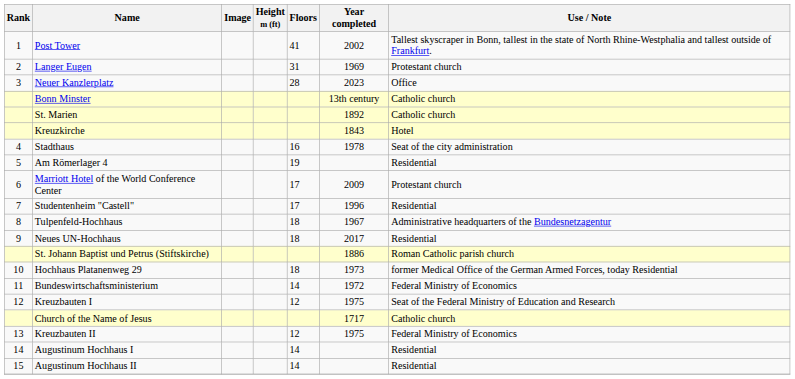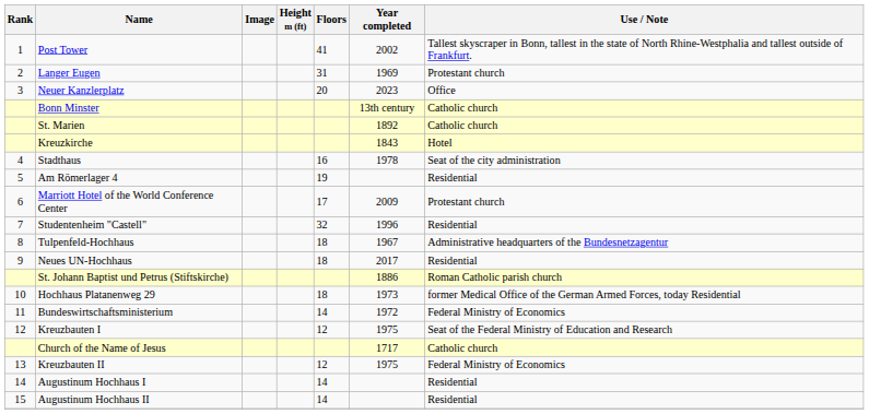 <table class="wikitable sortable">
 <tr>
 <th>Rank</th>
 <th>Name</th>
 <th>Image</th>
 <th>Height<br><small>m (ft)</small></th>
 <th>Floors</th>
 <th>Year completed</th>
 <th>Use / Note</th>
 </tr>
 <tr>
 <td align="center">1</td>
 <td><a href='#'>Post Tower</a></td>
 <td></td>
 <td align="center"></td>
 <td>41</td>
 <td align="center">2002</td>
 <td>Tallest skyscraper in Bonn, tallest in the state of North Rhine-Westphalia and tallest outside of <a href='#'>Frankfurt</a>.</td>
 </tr>
 <tr>
 <td align="center">2</td>
 <td><a href='#'>Langer Eugen</a></td>
 <td></td>
 <td align="center"></td>
 <td>31</td>
 <td align="center">1969</td>
 <td>Protestant church</td>
 </tr>
 <tr>
 <td align="center">3</td>
 <td><a href='#'>Neuer Kanzlerplatz</a></td>
 <td></td>
 <td align="center"></td>
-<td>28</td>
+<td>20</td>
 <td align="center">2023</td>
 <td>Office</td>
 </tr>
 <tr style="background: #ffffcc">
 <td align="center"></td>
 <td><a href='#'>Bonn Minster</a></td>
 <td></td>
 <td align="center"></td>
 <td></td>
 <td align="center">13th century</td>
 <td>Catholic church</td>
 </tr>
 <tr style="background: #ffffcc">
 <td align="center"></td>
 <td>St. Marien</td>
 <td></td>
 <td align="center"></td>
 <td></td>
 <td align="center">1892</td>
 <td>Catholic church</td>
 </tr>
 <tr style="background: #ffffcc">
 <td align="center"></td>
 <td>Kreuzkirche</td>
 <td></td>
 <td align="center"></td>
 <td></td>
 <td align="center">1843</td>
 <td>Hotel</td>
 </tr>
 <tr>
 <td align="center">4</td>
 <td>Stadthaus</td>
 <td></td>
 <td align="center"></td>
 <td>16</td>
 <td align="center">1978</td>
 <td>Seat of the city administration</td>
 </tr>
 <tr>
 <td align="center">5</td>
 <td>Am Römerlager 4</td>
 <td></td>
 <td align="center"></td>
 <td>19</td>
 <td align="center"></td>
 <td>Residential</td>
 </tr>
 <tr>
 <td align="center">6</td>
 <td><a href='#'>Marriott Hotel</a> of the World Conference Center</td>
 <td></td>
 <td align="center"></td>
 <td>17</td>
 <td align="center">2009</td>
 <td>Protestant church</td>
 </tr>
 <tr>
 <td align="center">7</td>
 <td>Studentenheim "Castell"</td>
 <td></td>
 <td align="center"></td>
-<td>17</td>
+<td>32</td>
 <td align="center">1996</td>
 <td>Residential</td>
 </tr>
 <tr>
 <td align="center">8</td>
 <td>Tulpenfeld-Hochhaus</td>
 <td></td>
 <td align="center"></td>
 <td>18</td>
 <td align="center">1967</td>
 <td>Administrative headquarters of the <a href='#'>Bundesnetzagentur</a></td>
 </tr>
 <tr>
 <td align="center">9</td>
 <td>Neues UN-Hochhaus</td>
 <td></td>
 <td align="center"></td>
 <td>18</td>
 <td align="center">2017</td>
 <td>Residential</td>
 </tr>
 <tr style="background: #ffffcc">
 <td align="center"></td>
 <td>St. Johann Baptist und Petrus (Stiftskirche)</td>
 <td></td>
 <td align="center"></td>
 <td></td>
 <td align="center">1886</td>
 <td>Roman Catholic parish church</td>
 </tr>
 <tr>
 <td align="center">10</td>
 <td>Hochhaus Platanenweg 29</td>
 <td></td>
 <td align="center"></td>
 <td>18</td>
 <td align="center">1973</td>
 <td>former Medical Office of the German Armed Forces, today Residential</td>
 </tr>
 <tr>
 <td align="center">11</td>
 <td>Bundeswirtschaftsministerium</td>
 <td></td>
 <td align="center"></td>
 <td>14</td>
 <td align="center">1972</td>
 <td>Federal Ministry of Economics</td>
 </tr>
 <tr>
 <td align="center">12</td>
 <td>Kreuzbauten I</td>
 <td></td>
 <td align="center"></td>
 <td>12</td>
 <td align="center">1975</td>
 <td>Seat of the Federal Ministry of Education and Research</td>
 </tr>
 <tr style="background: #ffffcc">
 <td align="center"></td>
 <td>Church of the Name of Jesus</td>
 <td></td>
 <td align="center"></td>
 <td></td>
 <td align="center">1717</td>
 <td>Catholic church</td>
 </tr>
 <tr>
 <td align="center">13</td>
 <td>Kreuzbauten II</td>
 <td></td>
 <td align="center"></td>
 <td>12</td>
 <td align="center">1975</td>
 <td>Federal Ministry of Economics</td>
 </tr>
 <tr>
 <td align="center">14</td>
 <td>Augustinum Hochhaus I</td>
 <td></td>
 <td align="center"></td>
 <td>14</td>
 <td align="center"></td>
 <td>Residential</td>
 </tr>
 <tr>
 <td align="center">15</td>
 <td>Augustinum Hochhaus II</td>
 <td></td>
 <td align="center"></td>
 <td>14</td>
 <td align="center"></td>
 <td>Residential</td>
 </tr>
 <tr>
 </tr>
 </table>
